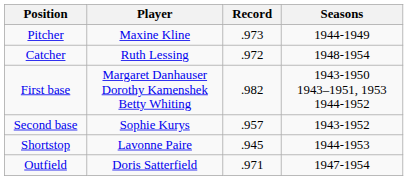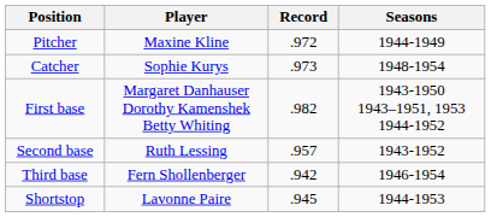 <table class="wikitable">
 <tr>
 <th>Position</th>
 <th>Player</th>
 <th>  Record  </th>
 <th>Seasons</th>
 </tr>
 <tr align=center>
 <td><a href='#'>Pitcher</a></td>
 <td><a href='#'>Maxine Kline</a></td>
-<td>.973</td>
+<td>.972</td>
 <td>1944-1949</td>
 </tr>
 <tr align=center>
 <td><a href='#'>Catcher</a></td>
-<td><a href='#'>Ruth Lessing</a></td>
-<td>.972</td>
+<td><a href='#'>Sophie Kurys</a></td>
+<td>.973</td>
 <td>1948-1954</td>
 </tr>
 <tr align=center>
 <td><a href='#'>First base</a></td>
 <td>    <a href='#'>Margaret Danhauser</a>     <br><a href='#'>Dorothy Kamenshek</a><br><a href='#'>Betty Whiting</a></td>
 <td>.982</td>
 <td>1943-1950<br>     1943–1951, 1953     <br>1944-1952</td>
 </tr>
 <tr align=center>
 <td>  <a href='#'>Second base</a>  </td>
-<td><a href='#'>Sophie Kurys</a></td>
+<td><a href='#'>Ruth Lessing</a></td>
 <td>.957</td>
 <td>1943-1952</td>
+</tr>
+<tr align=center>
+<td><a href='#'>Third base</a></td>
+<td><a href='#'>Fern Shollenberger</a></td>
+<td>.942</td>
+<td>1946-1954</td>
 </tr>
 <tr align=center>
 <td><a href='#'>Shortstop</a></td>
 <td><a href='#'>Lavonne Paire</a></td>
 <td>.945</td>
 <td>1944-1953</td>
 </tr>
-<tr align=center>
-<td><a href='#'>Outfield</a></td>
-<td><a href='#'>Doris Satterfield</a></td>
-<td>.971</td>
-<td>1947-1954</td>
-</tr>
 </table>
